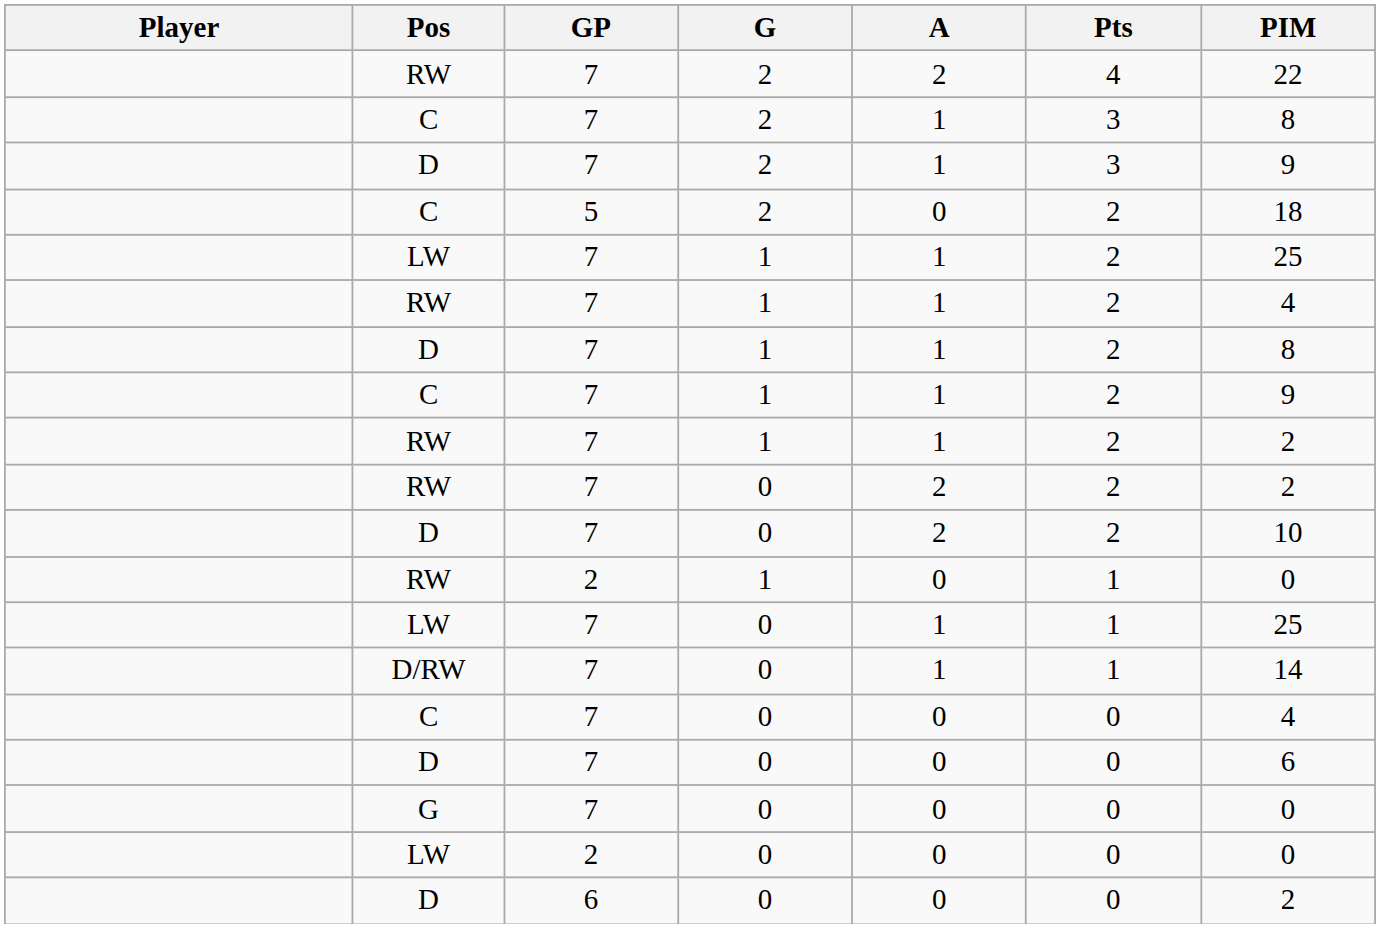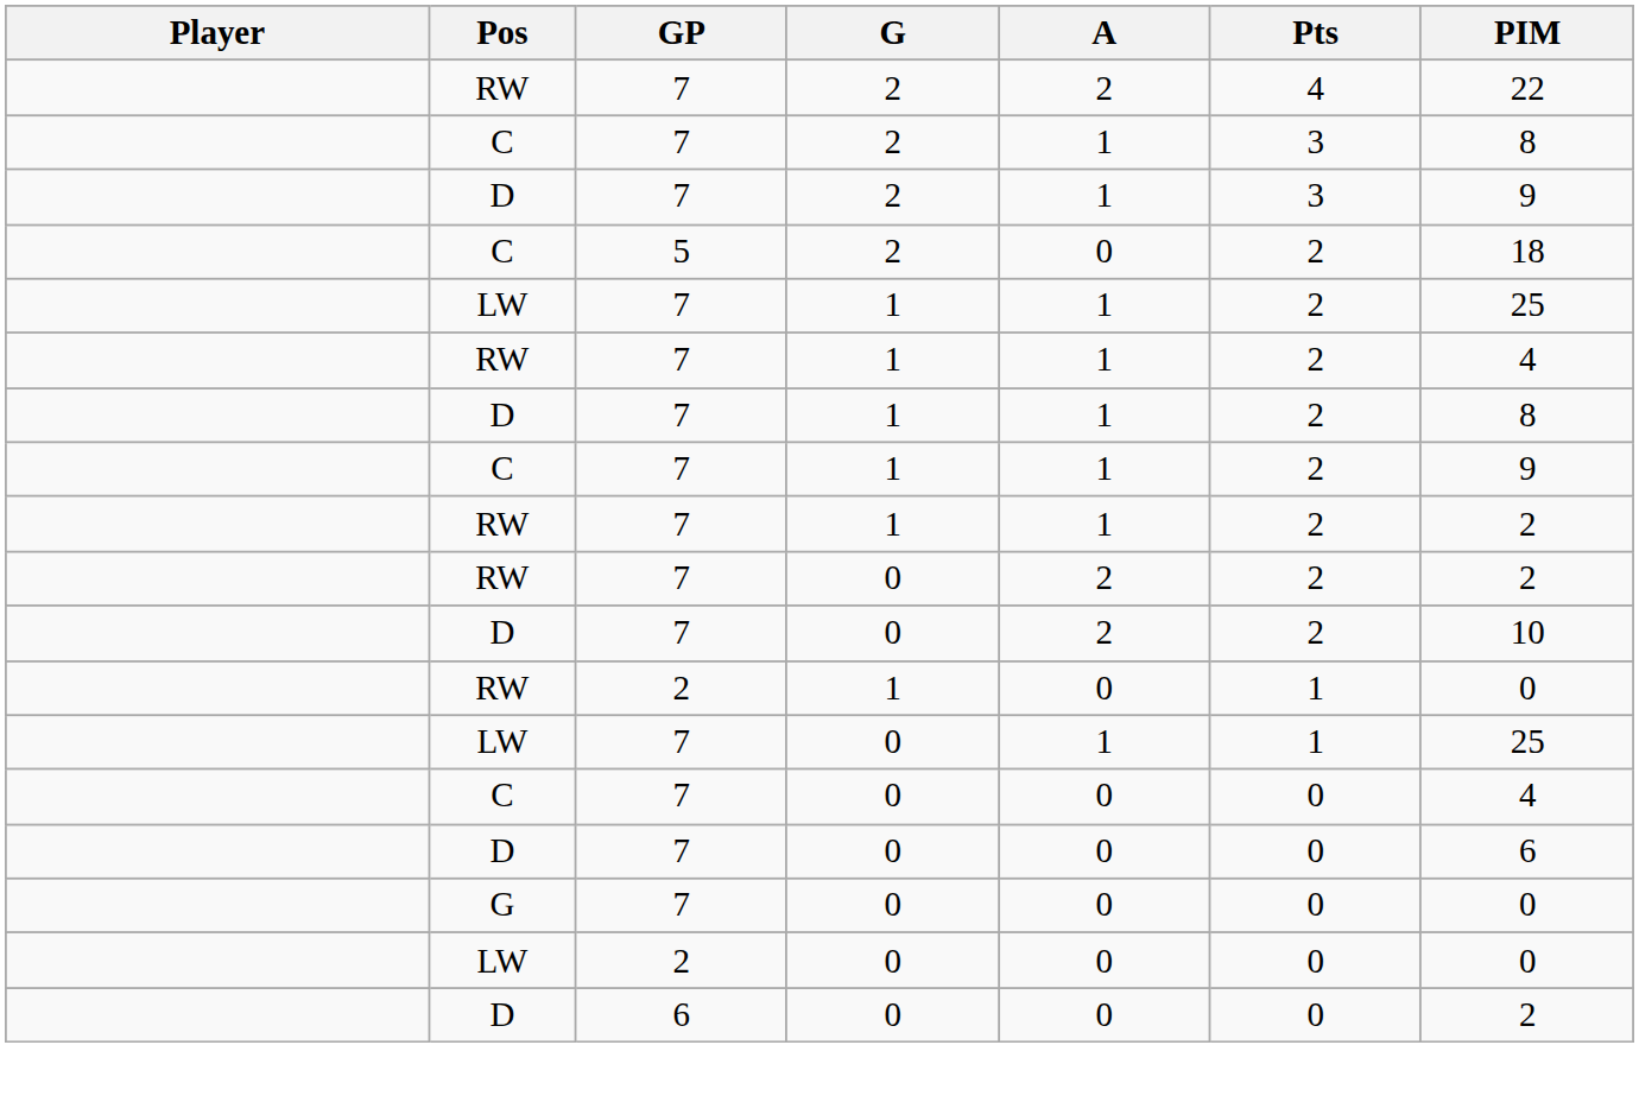 <table class="wikitable sortable" width="60%">
 <tr ALIGN="center">
 <th bgcolor="#DDDDFF" width="10%">Player</th>
 <th bgcolor="#DDDDFF" width="3%" title="Position">Pos</th>
 <th bgcolor="#DDDDFF" width="5%" title="Games played">GP</th>
 <th bgcolor="#DDDDFF" width="5%" title="Goals">G</th>
 <th bgcolor="#DDDDFF" width="5%" title="Assists">A</th>
 <th bgcolor="#DDDDFF" width="5%" title="Points">Pts</th>
 <th bgcolor="#DDDDFF" width="5%" title="Penalties in Minutes">PIM</th>
 </tr>
 <tr align="center">
 <td align="right"></td>
 <td>RW</td>
 <td>7</td>
 <td>2</td>
 <td>2</td>
 <td>4</td>
 <td>22</td>
 </tr>
 <tr align="center">
 <td align="right"></td>
 <td>C</td>
 <td>7</td>
 <td>2</td>
 <td>1</td>
 <td>3</td>
 <td>8</td>
 </tr>
 <tr align="center">
 <td align="right"></td>
 <td>D</td>
 <td>7</td>
 <td>2</td>
 <td>1</td>
 <td>3</td>
 <td>9</td>
 </tr>
 <tr align="center">
 <td align="right"></td>
 <td>C</td>
 <td>5</td>
 <td>2</td>
 <td>0</td>
 <td>2</td>
 <td>18</td>
 </tr>
 <tr align="center">
 <td align="right"></td>
 <td>LW</td>
 <td>7</td>
 <td>1</td>
 <td>1</td>
 <td>2</td>
 <td>25</td>
 </tr>
 <tr align="center">
 <td align="right"></td>
 <td>RW</td>
 <td>7</td>
 <td>1</td>
 <td>1</td>
 <td>2</td>
 <td>4</td>
 </tr>
 <tr align="center">
 <td align="right"></td>
 <td>D</td>
 <td>7</td>
 <td>1</td>
 <td>1</td>
 <td>2</td>
 <td>8</td>
 </tr>
 <tr align="center">
 <td align="right"></td>
 <td>C</td>
 <td>7</td>
 <td>1</td>
 <td>1</td>
 <td>2</td>
 <td>9</td>
 </tr>
 <tr align="center">
 <td align="right"></td>
 <td>RW</td>
 <td>7</td>
 <td>1</td>
 <td>1</td>
 <td>2</td>
 <td>2</td>
 </tr>
 <tr align="center">
 <td align="right"></td>
 <td>RW</td>
 <td>7</td>
 <td>0</td>
 <td>2</td>
 <td>2</td>
 <td>2</td>
 </tr>
 <tr align="center">
 <td align="right"></td>
 <td>D</td>
 <td>7</td>
 <td>0</td>
 <td>2</td>
 <td>2</td>
 <td>10</td>
 </tr>
 <tr align="center">
 <td align="right"></td>
 <td>RW</td>
 <td>2</td>
 <td>1</td>
 <td>0</td>
 <td>1</td>
 <td>0</td>
 </tr>
 <tr align="center">
 <td align="right"></td>
 <td>LW</td>
 <td>7</td>
 <td>0</td>
 <td>1</td>
 <td>1</td>
 <td>25</td>
 </tr>
 <tr align="center">
 <td align="right"></td>
-<td>D/RW</td>
-<td>7</td>
-<td>0</td>
-<td>1</td>
-<td>1</td>
-<td>14</td>
-</tr>
-<tr align="center">
-<td align="right"></td>
 <td>C</td>
 <td>7</td>
 <td>0</td>
 <td>0</td>
 <td>0</td>
 <td>4</td>
 </tr>
 <tr align="center">
 <td align="right"></td>
 <td>D</td>
 <td>7</td>
 <td>0</td>
 <td>0</td>
 <td>0</td>
 <td>6</td>
 </tr>
 <tr align="center">
 <td align="right"></td>
 <td>G</td>
 <td>7</td>
 <td>0</td>
 <td>0</td>
 <td>0</td>
 <td>0</td>
 </tr>
 <tr align="center">
 <td align="right"></td>
 <td>LW</td>
 <td>2</td>
 <td>0</td>
 <td>0</td>
 <td>0</td>
 <td>0</td>
 </tr>
 <tr align="center">
 <td align="right"></td>
 <td>D</td>
 <td>6</td>
 <td>0</td>
 <td>0</td>
 <td>0</td>
 <td>2</td>
 </tr>
 </table>
